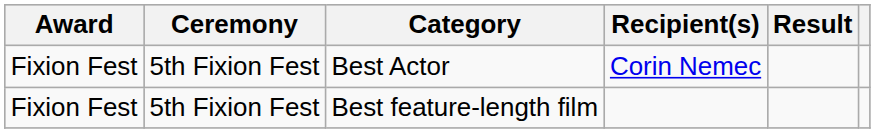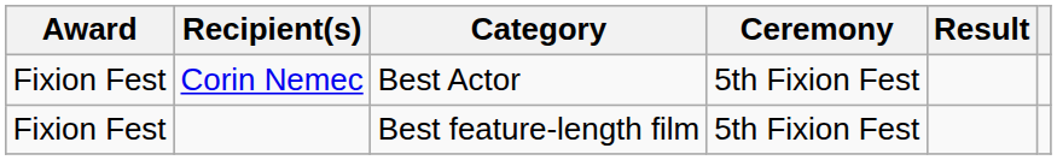 <table class="wikitable sortable plainrowheaders">
 <tr>
 <th scope="col">Award</th>
+<th scope="col">Recipient(s)</th>
+<th scope="col">Category</th>
 <th scope="col">Ceremony</th>
-<th scope="col">Category</th>
-<th scope="col">Recipient(s)</th>
 <th scope="col">Result</th>
 <th scope="col" class="unsortable"></th>
 </tr>
 <tr>
 <td>Fixion Fest</td>
+<td><a href='#'>Corin Nemec</a></td>
+<td>Best Actor</td>
 <td>5th Fixion Fest</td>
-<td>Best Actor</td>
-<td><a href='#'>Corin Nemec</a></td>
 <td></td>
 <td align=center></td>
 </tr>
 <tr>
 <td>Fixion Fest</td>
+<td></td>
+<td>Best feature-length film</td>
 <td>5th Fixion Fest</td>
-<td>Best feature-length film</td>
-<td></td>
 <td></td>
 <td align=center></td>
 </tr>
 </table>
